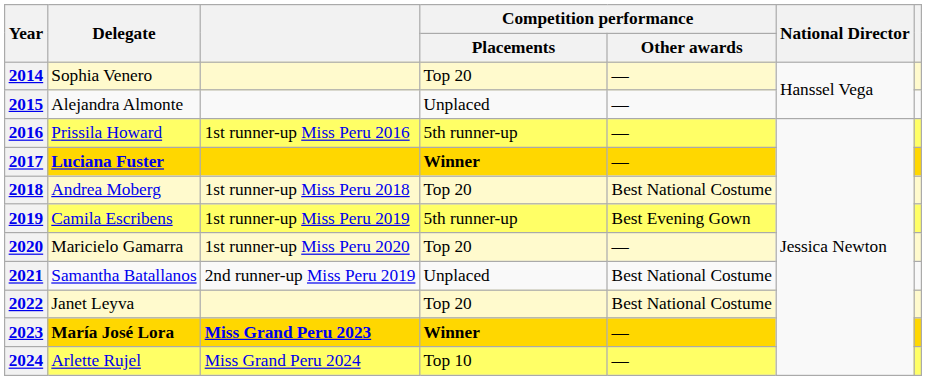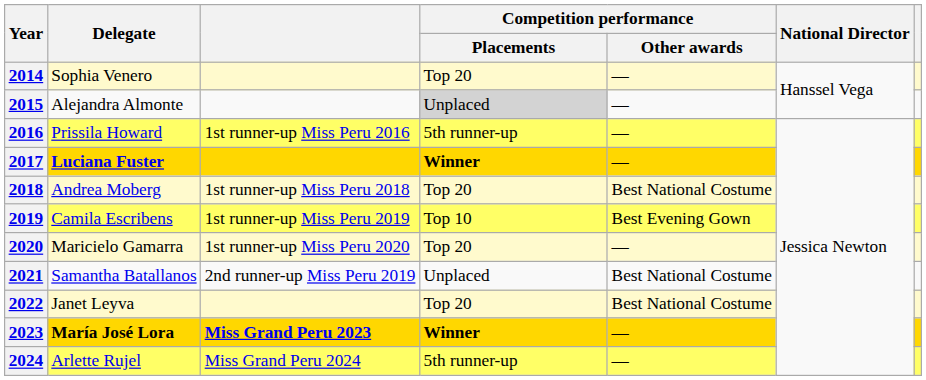 <table class="wikitable defaultcenter" style="font-size:90%;">
 <tr>
 <th rowspan=2>Year</th>
 <th rowspan=2>Delegate</th>
 <th rowspan=2></th>
 <th colspan=2>Competition performance</th>
 <th rowspan=2>National Director</th>
 <th rowspan=2></th>
 </tr>
 <tr>
 <th width=150px>Placements</th>
 <th>Other awards</th>
 </tr>
 <tr>
 <th><a href='#'>2014</a></th>
 <td bgcolor=#FFFACD>Sophia Venero</td>
 <td bgcolor=#FFFACD></td>
 <td bgcolor=#FFFACD>Top 20</td>
 <td bgcolor=#FFFACD>—</td>
 <td rowspan=2>Hanssel Vega</td>
 <td bgcolor=#FFFACD></td>
 </tr>
 <tr>
 <th><a href='#'>2015</a></th>
 <td>Alejandra Almonte</td>
 <td></td>
-<td>Unplaced</td>
+<td style="background: lightgrey;">Unplaced</td>
 <td>—</td>
 <td></td>
 </tr>
 <tr>
 <th><a href='#'>2016</a></th>
 <td bgcolor=#FFFF66><a href='#'>Prissila Howard</a></td>
 <td bgcolor=#FFFF66>1st runner-up <a href='#'>Miss Peru 2016</a></td>
 <td bgcolor=#FFFF66>5th runner-up</td>
 <td bgcolor=#FFFF66>—</td>
 <td rowspan="9">Jessica Newton</td>
 <td bgcolor=#FFFF66></td>
 </tr>
 <tr>
 <th><a href='#'>2017</a></th>
 <td bgcolor=gold><strong><a href='#'>Luciana Fuster</a></strong></td>
 <td bgcolor=gold><strong></strong></td>
 <td bgcolor=gold><strong>Winner</strong></td>
 <td bgcolor=gold>—</td>
 <td bgcolor=gold></td>
 </tr>
 <tr>
 <th><a href='#'>2018</a></th>
 <td bgcolor=#FFFACD><a href='#'>Andrea Moberg</a></td>
 <td bgcolor=#FFFACD>1st runner-up <a href='#'>Miss Peru 2018</a></td>
 <td bgcolor=#FFFACD>Top 20</td>
 <td bgcolor=#FFFACD>Best National Costume</td>
 <td bgcolor=#FFFACD></td>
 </tr>
 <tr>
 <th><a href='#'>2019</a></th>
 <td bgcolor=#FFFF66><a href='#'>Camila Escribens</a></td>
 <td bgcolor=#FFFF66>1st runner-up <a href='#'>Miss Peru 2019</a></td>
-<td bgcolor=#FFFF66>5th runner-up</td>
+<td bgcolor=#FFFF66>Top 10</td>
 <td bgcolor=#FFFF66>Best Evening Gown</td>
 <td bgcolor=#FFFF66></td>
 </tr>
 <tr>
 <th><a href='#'>2020</a></th>
 <td bgcolor=#FFFACD>Maricielo Gamarra</td>
 <td bgcolor=#FFFACD>1st runner-up <a href='#'>Miss Peru 2020</a></td>
 <td bgcolor=#FFFACD>Top 20</td>
 <td bgcolor=#FFFACD>—</td>
 <td bgcolor=#FFFACD></td>
 </tr>
 <tr>
 <th><a href='#'>2021</a></th>
 <td><a href='#'>Samantha Batallanos</a></td>
 <td>2nd runner-up <a href='#'>Miss Peru 2019</a></td>
 <td>Unplaced</td>
 <td>Best National Costume</td>
 <td></td>
 </tr>
 <tr>
 <th><a href='#'>2022</a></th>
 <td bgcolor=#FFFACD>Janet Leyva</td>
 <td bgcolor=#FFFACD></td>
 <td bgcolor=#FFFACD>Top 20</td>
 <td bgcolor=#FFFACD>Best National Costume</td>
 <td bgcolor=#FFFACD></td>
 </tr>
 <tr>
 <th><a href='#'>2023</a></th>
 <td bgcolor=gold><strong>María José Lora</strong></td>
 <td bgcolor=gold><strong><a href='#'>Miss Grand Peru 2023</a></strong></td>
 <td bgcolor=gold><strong>Winner</strong></td>
 <td bgcolor=gold>—</td>
 <td bgcolor=gold></td>
 </tr>
 <tr>
 <th><a href='#'>2024</a></th>
 <td bgcolor=#FFFF66><a href='#'>Arlette Rujel</a></td>
 <td bgcolor=#FFFF66><a href='#'>Miss Grand Peru 2024</a></td>
-<td bgcolor=#FFFF66>Top 10</td>
+<td bgcolor=#FFFF66>5th runner-up</td>
 <td bgcolor=#FFFF66>—</td>
 <td bgcolor=#FFFF66></td>
 </tr>
 </table>
